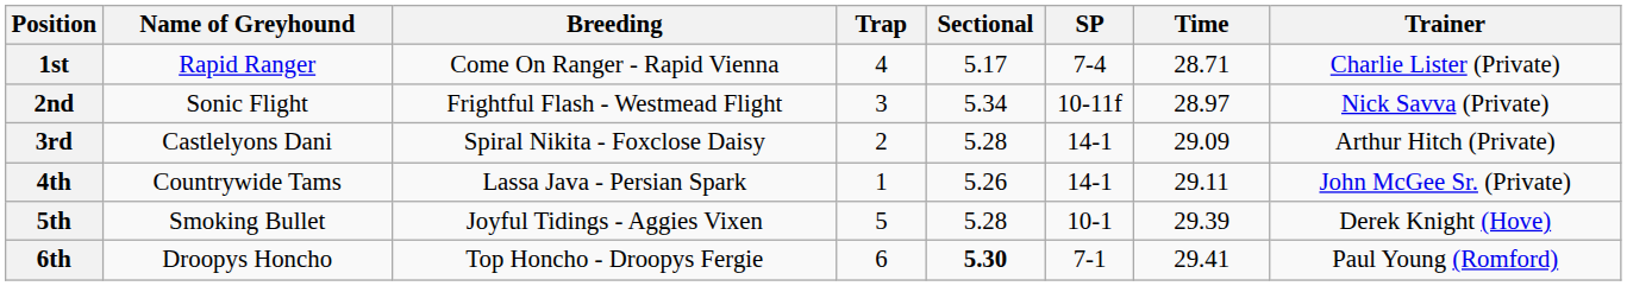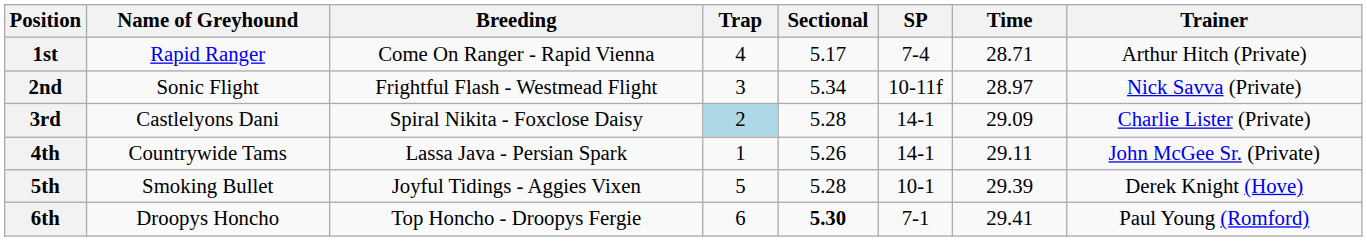 <table class="wikitable" style="text-align: center">
 <tr>
 <th width=50>Position</th>
 <th width=180>Name of Greyhound</th>
 <th width=280>Breeding</th>
 <th width=50>Trap</th>
 <th width=70>Sectional</th>
 <th width=50>SP</th>
 <th width=80>Time</th>
 <th width=220>Trainer</th>
 </tr>
 <tr>
 <th>1st</th>
 <td><a href='#'>Rapid Ranger</a></td>
 <td>Come On Ranger - Rapid Vienna</td>
 <td>4</td>
 <td>5.17</td>
 <td>7-4</td>
 <td>28.71</td>
-<td><a href='#'>Charlie Lister</a> (Private)</td>
+<td>Arthur Hitch (Private)</td>
 </tr>
 <tr>
 <th>2nd</th>
 <td>Sonic Flight</td>
 <td>Frightful Flash - Westmead Flight</td>
 <td>3</td>
 <td>5.34</td>
 <td>10-11f</td>
 <td>28.97</td>
 <td><a href='#'>Nick Savva</a> (Private)</td>
 </tr>
 <tr>
 <th>3rd</th>
 <td>Castlelyons Dani</td>
 <td>Spiral Nikita - Foxclose Daisy</td>
-<td>2</td>
+<td style="background: lightblue;">2</td>
 <td>5.28</td>
 <td>14-1</td>
 <td>29.09</td>
-<td>Arthur Hitch (Private)</td>
+<td><a href='#'>Charlie Lister</a> (Private)</td>
 </tr>
 <tr>
 <th>4th</th>
 <td>Countrywide Tams</td>
 <td>Lassa Java - Persian Spark</td>
 <td>1</td>
 <td>5.26</td>
 <td>14-1</td>
 <td>29.11</td>
 <td><a href='#'>John McGee Sr.</a> (Private)</td>
 </tr>
 <tr>
 <th>5th</th>
 <td>Smoking Bullet</td>
 <td>Joyful Tidings - Aggies Vixen</td>
 <td>5</td>
 <td>5.28</td>
 <td>10-1</td>
 <td>29.39</td>
 <td>Derek Knight <a href='#'>(Hove)</a></td>
 </tr>
 <tr>
 <th>6th</th>
 <td>Droopys Honcho</td>
 <td>Top Honcho - Droopys Fergie</td>
 <td>6</td>
 <td><strong>5.30</strong></td>
 <td>7-1</td>
 <td>29.41</td>
 <td>Paul Young <a href='#'>(Romford)</a></td>
 </tr>
 </table>
